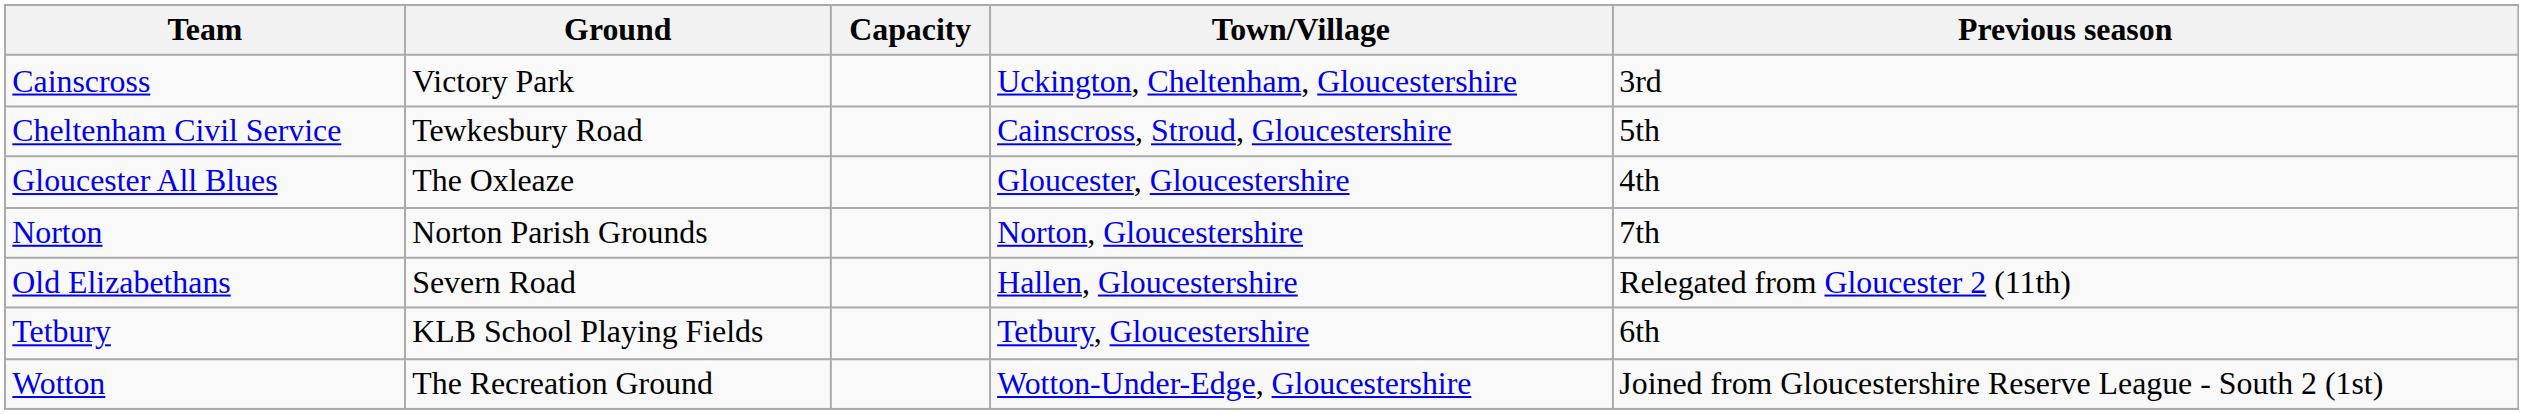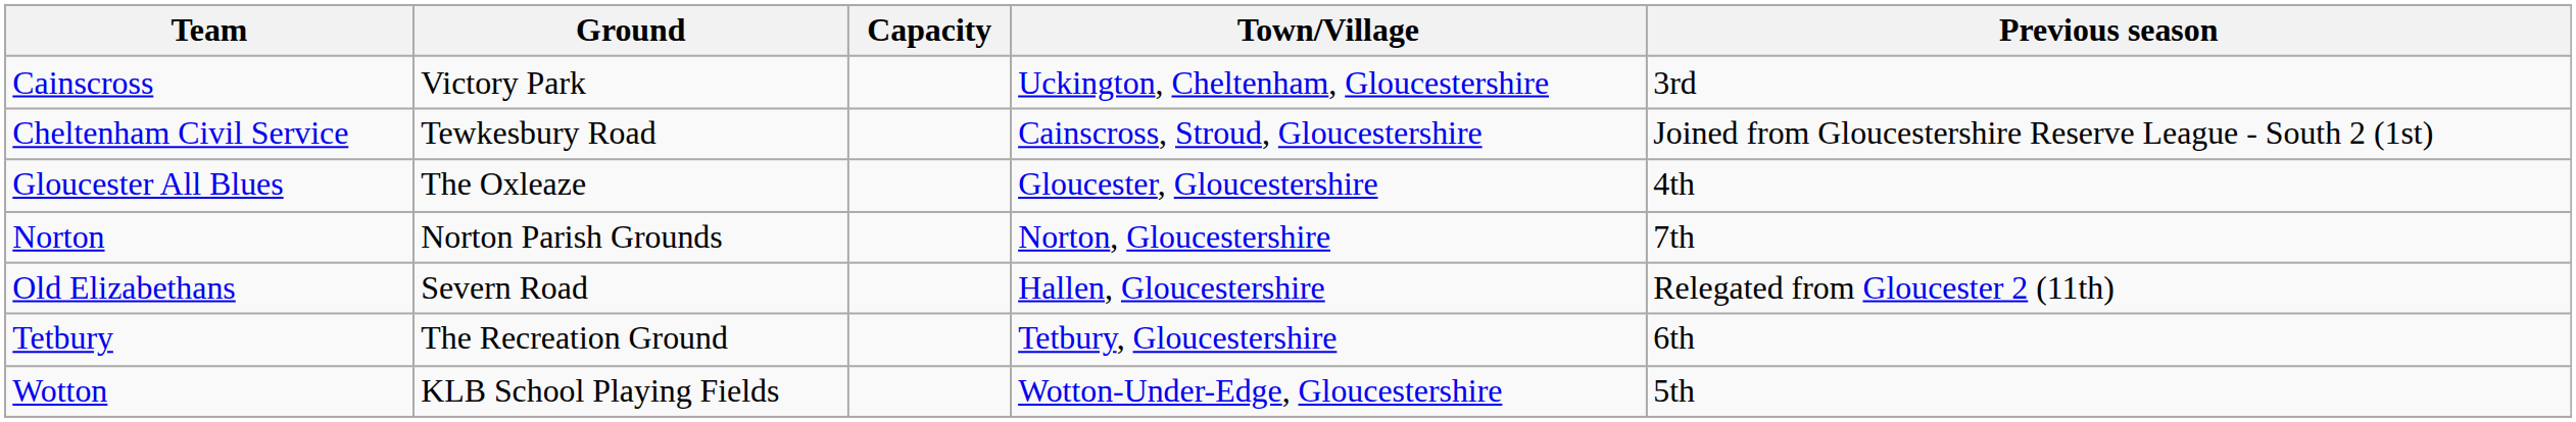 <table class="wikitable sortable" width=100%>
 <tr>
 <th>Team</th>
 <th>Ground</th>
 <th>Capacity</th>
 <th>Town/Village</th>
 <th>Previous season</th>
 </tr>
 <tr>
 <td><a href='#'>Cainscross</a></td>
 <td>Victory Park</td>
 <td></td>
 <td><a href='#'>Uckington</a>, <a href='#'>Cheltenham</a>, <a href='#'>Gloucestershire</a></td>
 <td>3rd</td>
 </tr>
 <tr>
 <td><a href='#'>Cheltenham Civil Service</a></td>
 <td>Tewkesbury Road</td>
 <td></td>
 <td><a href='#'>Cainscross</a>, <a href='#'>Stroud</a>, <a href='#'>Gloucestershire</a></td>
-<td>5th</td>
+<td>Joined from Gloucestershire Reserve League - South 2 (1st)</td>
 </tr>
 <tr>
 <td><a href='#'>Gloucester All Blues</a></td>
 <td>The Oxleaze</td>
 <td></td>
 <td><a href='#'>Gloucester</a>, <a href='#'>Gloucestershire</a></td>
 <td>4th</td>
 </tr>
 <tr>
 <td><a href='#'>Norton</a></td>
 <td>Norton Parish Grounds</td>
 <td></td>
 <td><a href='#'>Norton</a>, <a href='#'>Gloucestershire</a></td>
 <td>7th</td>
 </tr>
 <tr>
 <td><a href='#'>Old Elizabethans</a></td>
 <td>Severn Road</td>
 <td></td>
 <td><a href='#'>Hallen</a>, <a href='#'>Gloucestershire</a></td>
 <td>Relegated from <a href='#'>Gloucester 2</a> (11th)</td>
 </tr>
 <tr>
 <td><a href='#'>Tetbury</a></td>
-<td>KLB School Playing Fields</td>
+<td>The Recreation Ground</td>
 <td></td>
 <td><a href='#'>Tetbury</a>, <a href='#'>Gloucestershire</a></td>
 <td>6th</td>
 </tr>
 <tr>
 <td><a href='#'>Wotton</a></td>
-<td>The Recreation Ground</td>
+<td>KLB School Playing Fields</td>
 <td></td>
 <td><a href='#'>Wotton-Under-Edge</a>, <a href='#'>Gloucestershire</a></td>
-<td>Joined from Gloucestershire Reserve League - South 2 (1st)</td>
+<td>5th</td>
 </tr>
 <tr>
 </tr>
 </table>
